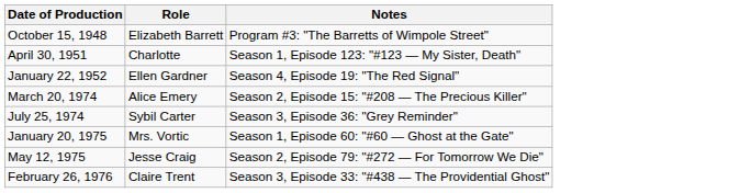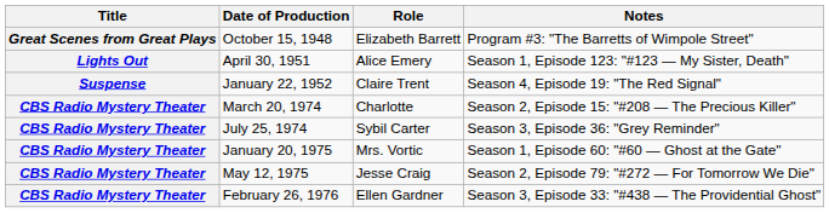 <table class="wikitable sortable plainrowheaders">
 <tr>
+<th scope="col">Title</th>
 <th scope="col">Date of Production</th>
 <th scope="col">Role</th>
 <th scope="col" class="unsortable">Notes</th>
 </tr>
 <tr>
+<th scope="row"><em>Great Scenes from Great Plays</em></th>
 <td>October 15, 1948</td>
 <td>Elizabeth Barrett</td>
 <td>Program #3: "The Barretts of Wimpole Street"</td>
 </tr>
 <tr>
+<th scope="row"><em><a href='#'>Lights Out</a></em></th>
 <td>April 30, 1951</td>
-<td>Charlotte</td>
+<td>Alice Emery</td>
 <td>Season 1, Episode 123: "#123 — My Sister, Death"</td>
 </tr>
 <tr>
+<th scope="row"><em><a href='#'>Suspense</a></em></th>
 <td>January 22, 1952</td>
-<td>Ellen Gardner</td>
+<td>Claire Trent</td>
 <td>Season 4, Episode 19: "The Red Signal"</td>
 </tr>
 <tr>
+<th scope="row"><em><a href='#'>CBS Radio Mystery Theater</a></em></th>
 <td>March 20, 1974</td>
-<td>Alice Emery</td>
+<td>Charlotte</td>
 <td>Season 2, Episode 15: "#208 — The Precious Killer"</td>
 </tr>
 <tr>
+<th scope="row"><em><a href='#'>CBS Radio Mystery Theater</a></em></th>
 <td>July 25, 1974</td>
 <td>Sybil Carter</td>
 <td>Season 3, Episode 36: "Grey Reminder"</td>
 </tr>
 <tr>
+<th scope="row"><em><a href='#'>CBS Radio Mystery Theater</a></em></th>
 <td>January 20, 1975</td>
 <td>Mrs. Vortic</td>
 <td>Season 1, Episode 60: "#60 — Ghost at the Gate"</td>
 </tr>
 <tr>
+<th scope="row"><em><a href='#'>CBS Radio Mystery Theater</a></em></th>
 <td>May 12, 1975</td>
 <td>Jesse Craig</td>
 <td>Season 2, Episode 79: "#272 — For Tomorrow We Die"</td>
 </tr>
 <tr>
+<th scope="row"><em><a href='#'>CBS Radio Mystery Theater</a></em></th>
 <td>February 26, 1976</td>
-<td>Claire Trent</td>
+<td>Ellen Gardner</td>
 <td>Season 3, Episode 33: "#438 — The Providential Ghost"</td>
 </tr>
 </table>
